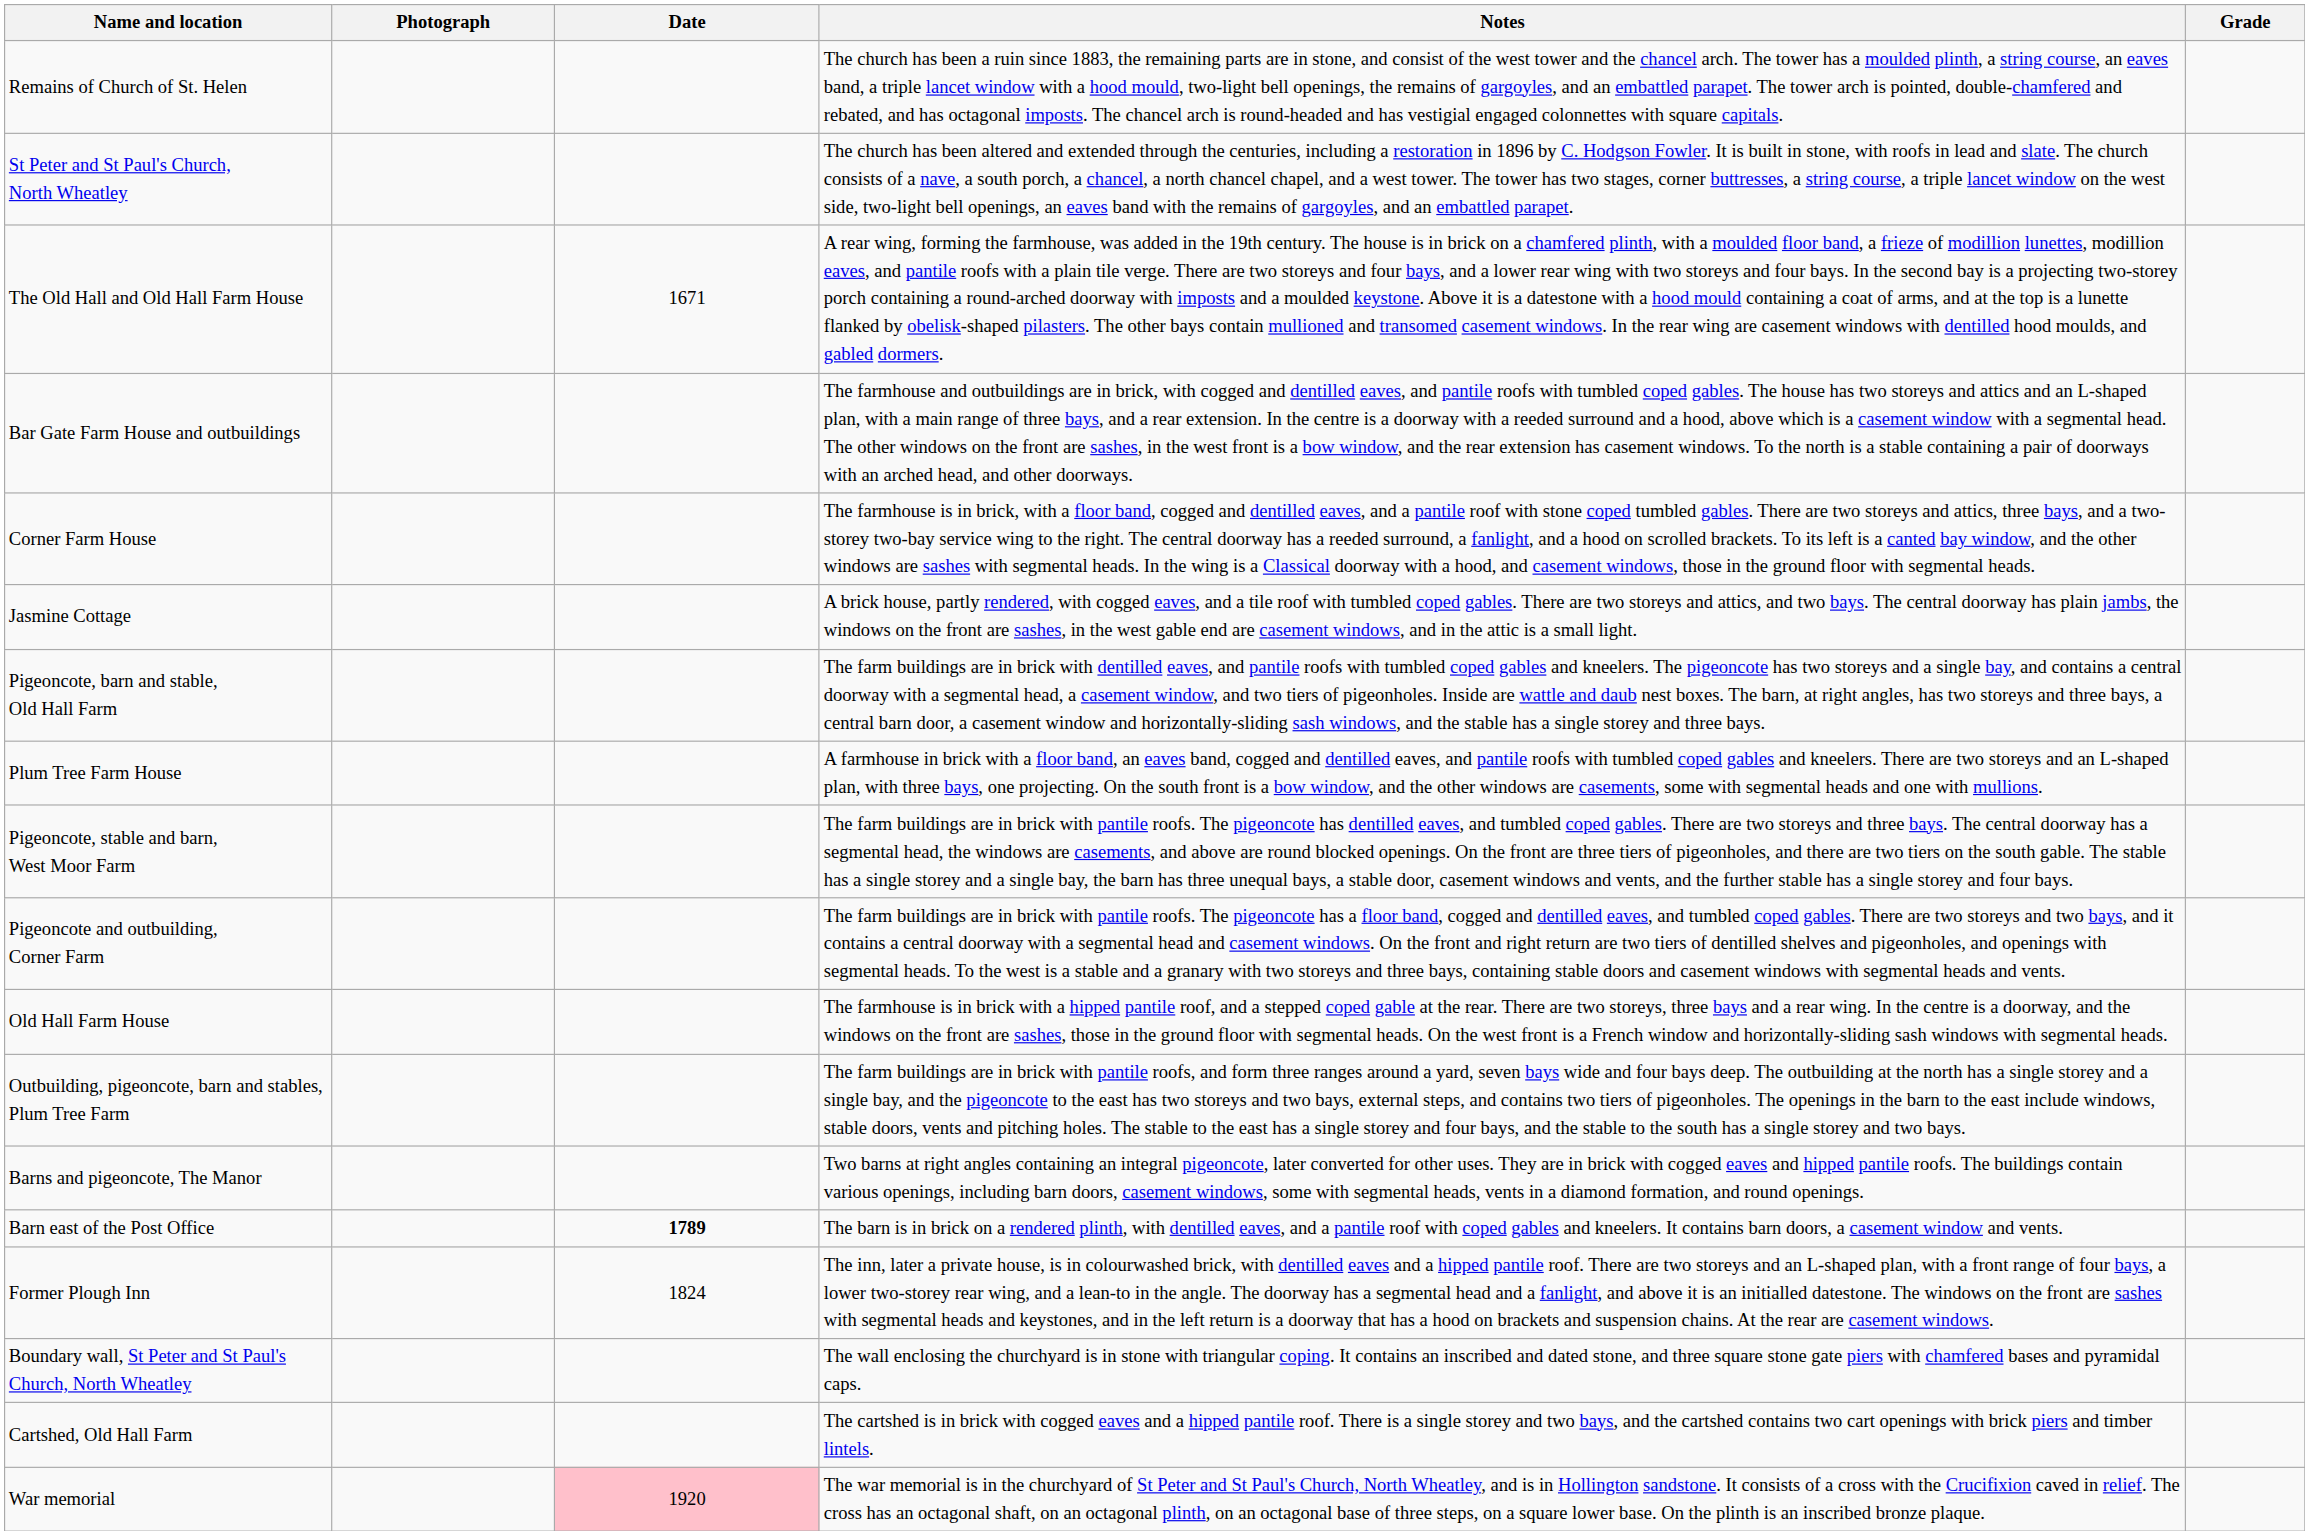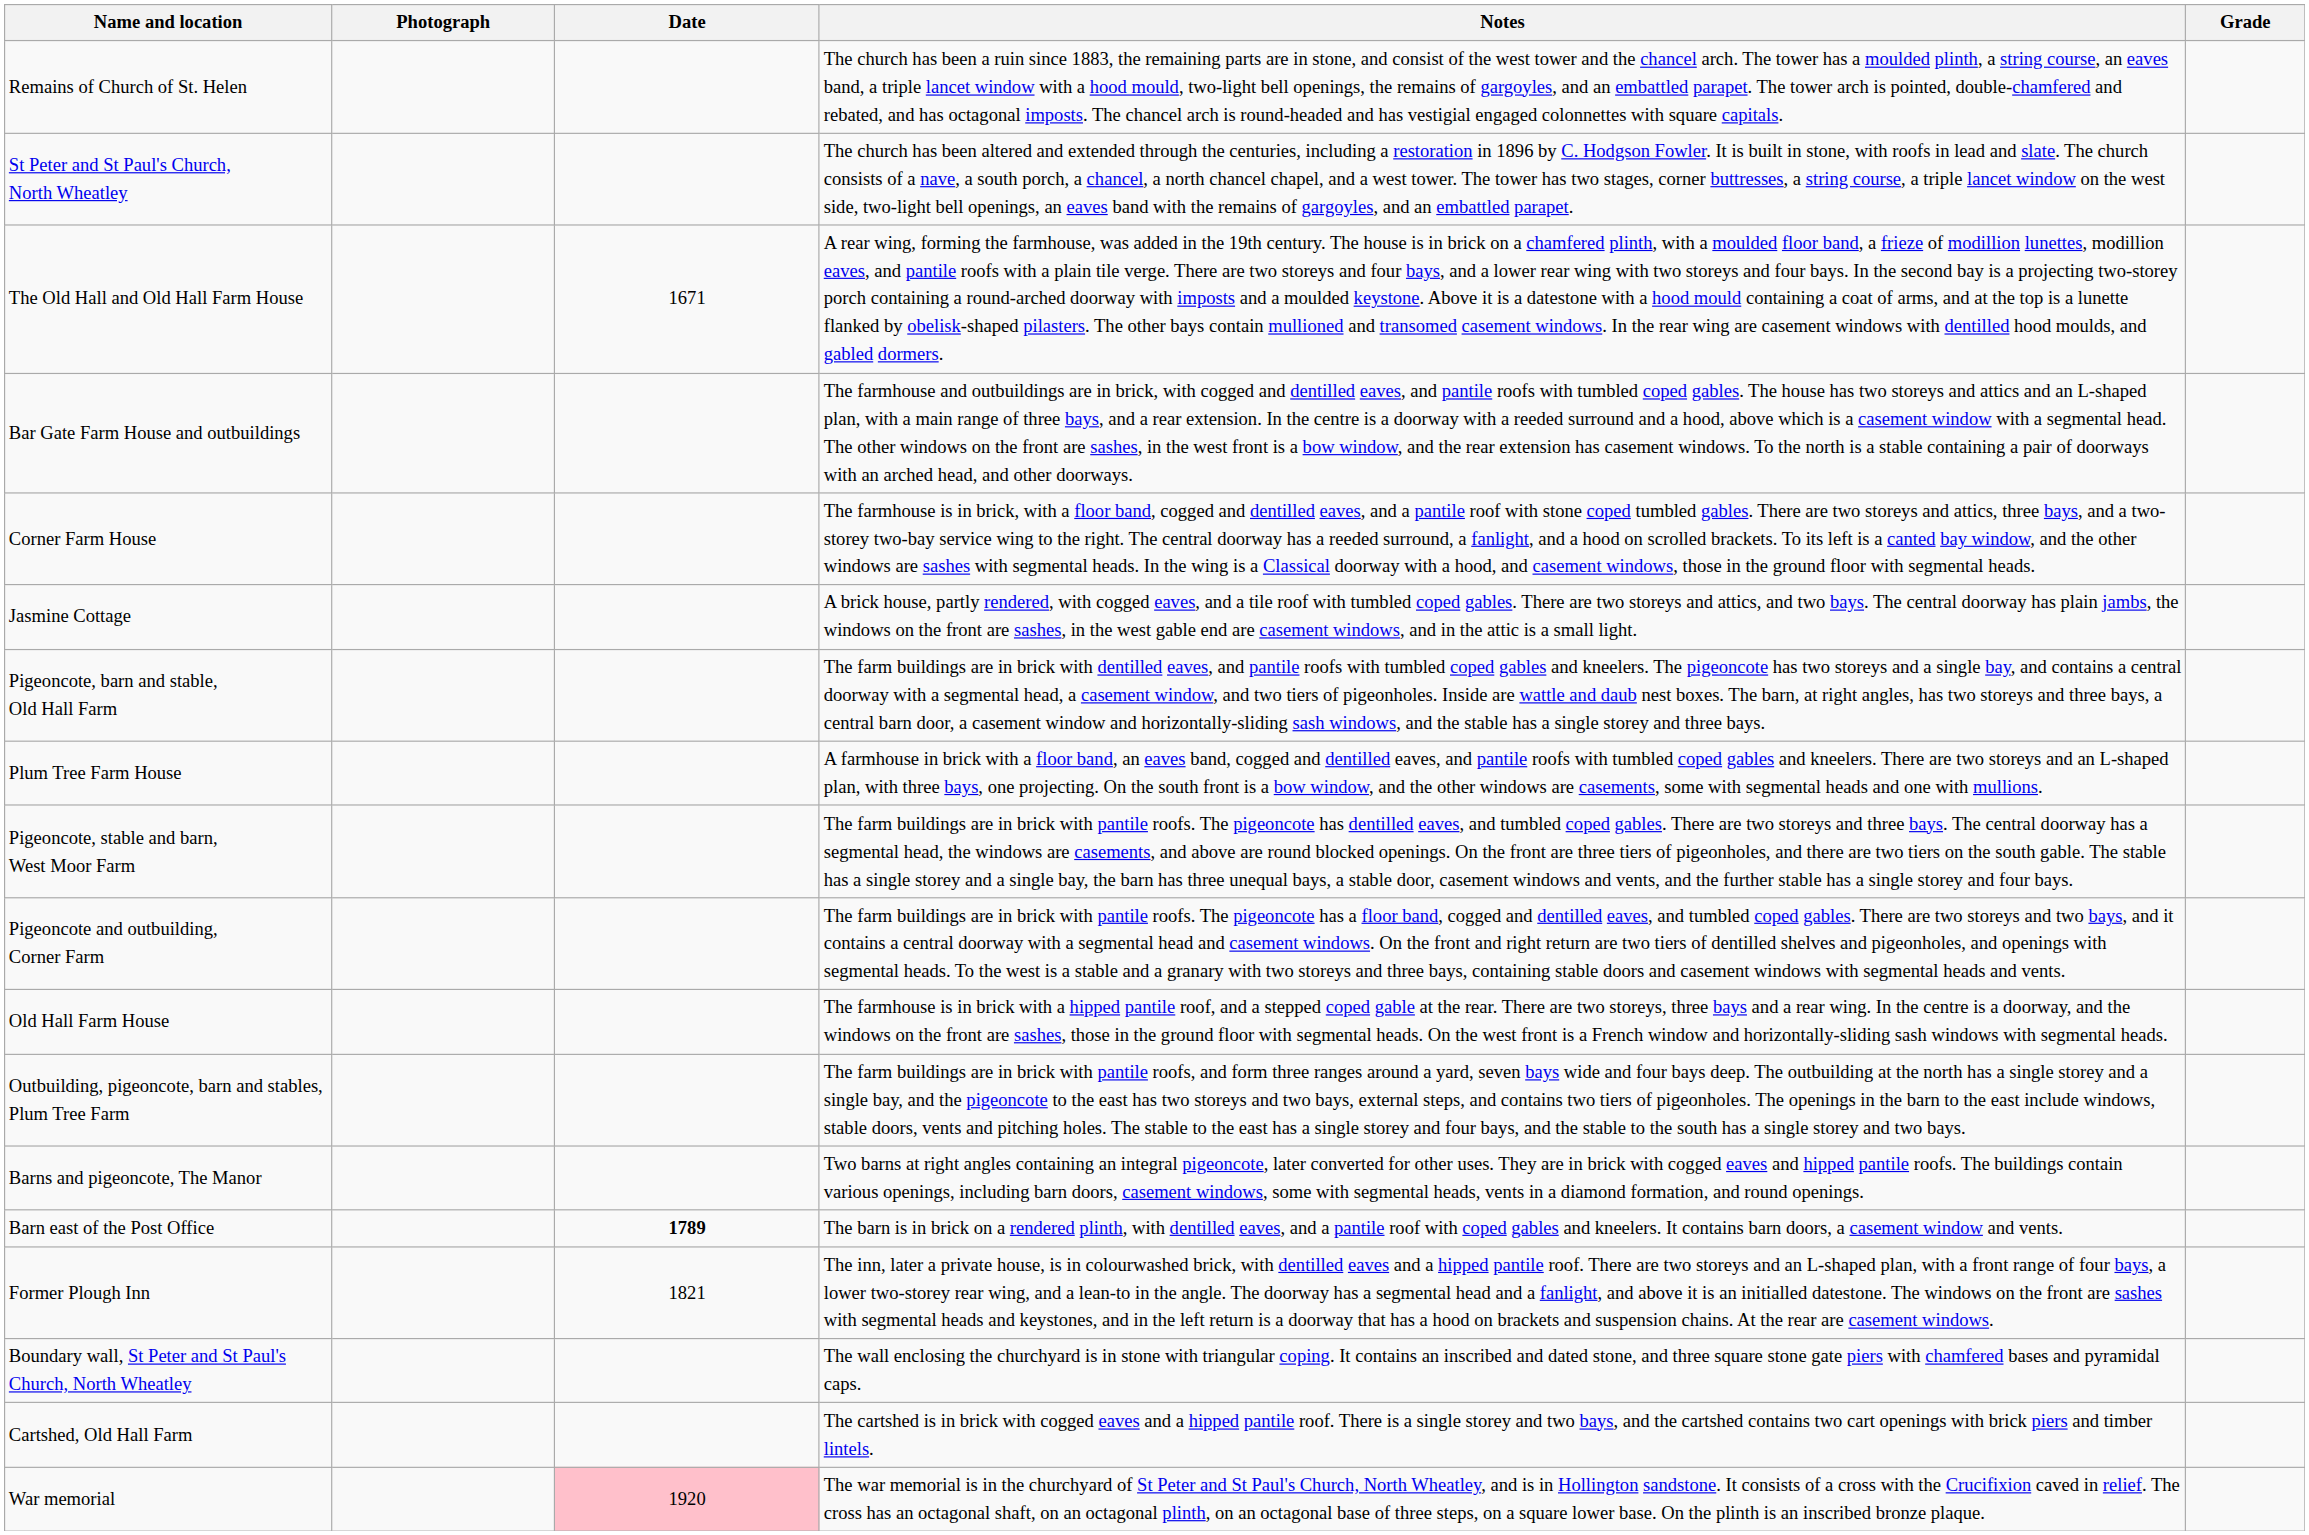 <table class="wikitable sortable plainrowheaders" style="width:100%; border:0px; text-align:left; line-height:150%">
 <tr>
 <th scope="col"  style="width:150px">Name and location</th>
 <th scope="col"  style="width:100px" class="unsortable">Photograph</th>
 <th scope="col"  style="width:120px">Date</th>
 <th scope="col"  style="width:650px" class="unsortable">Notes</th>
 <th scope="col"  style="width:50px">Grade</th>
 </tr>
 <tr>
 <td>Remains of Church of St. Helen<br><small></small></td>
 <td></td>
 <td align="center"></td>
 <td>The church has been a ruin since 1883, the remaining parts are in stone, and consist of the west tower and the <a href='#'>chancel</a> arch.  The tower has a <a href='#'>moulded</a> <a href='#'>plinth</a>, a <a href='#'>string course</a>, an <a href='#'>eaves</a> band, a triple <a href='#'>lancet window</a> with a <a href='#'>hood mould</a>, two-light bell openings, the remains of <a href='#'>gargoyles</a>, and an <a href='#'>embattled</a> <a href='#'>parapet</a>.  The tower arch is pointed, double-<a href='#'>chamfered</a> and rebated, and has octagonal <a href='#'>imposts</a>.  The chancel arch is round-headed and has vestigial engaged colonnettes with square <a href='#'>capitals</a>.</td>
 <td align="center" ></td>
 </tr>
 <tr>
 <td><a href='#'>St Peter and St Paul's Church,<br>North Wheatley</a><br><small></small></td>
 <td></td>
 <td align="center"></td>
 <td>The church has been altered and extended through the centuries, including a <a href='#'>restoration</a> in 1896 by <a href='#'>C. Hodgson Fowler</a>.  It is built in stone, with roofs in lead and <a href='#'>slate</a>.  The church consists of a <a href='#'>nave</a>, a south porch, a <a href='#'>chancel</a>, a north chancel chapel, and a west tower.  The tower has two stages, corner <a href='#'>buttresses</a>, a <a href='#'>string course</a>, a triple <a href='#'>lancet window</a> on the west side, two-light bell openings, an <a href='#'>eaves</a> band with the remains of <a href='#'>gargoyles</a>, and an <a href='#'>embattled</a> <a href='#'>parapet</a>.</td>
 <td align="center" ></td>
 </tr>
 <tr>
 <td>The Old Hall and Old Hall Farm House<br><small></small></td>
 <td></td>
 <td align="center">1671</td>
 <td>A rear wing, forming the farmhouse, was added in the 19th century.  The house is in brick on a <a href='#'>chamfered</a> <a href='#'>plinth</a>, with a <a href='#'>moulded</a> <a href='#'>floor band</a>, a <a href='#'>frieze</a> of <a href='#'>modillion</a> <a href='#'>lunettes</a>, modillion <a href='#'>eaves</a>, and <a href='#'>pantile</a> roofs with a plain tile verge.  There are two storeys and four <a href='#'>bays</a>, and a lower rear wing with two storeys and four bays.  In the second bay is a projecting two-storey porch containing a round-arched doorway with <a href='#'>imposts</a> and a moulded <a href='#'>keystone</a>.  Above it is a datestone with a <a href='#'>hood mould</a> containing a coat of arms, and at the top is a lunette flanked by <a href='#'>obelisk</a>-shaped <a href='#'>pilasters</a>.  The other bays contain <a href='#'>mullioned</a> and <a href='#'>transomed</a> <a href='#'>casement windows</a>.  In the rear wing are casement windows with <a href='#'>dentilled</a> hood moulds, and <a href='#'>gabled</a> <a href='#'>dormers</a>.</td>
 <td align="center" ></td>
 </tr>
 <tr>
 <td>Bar Gate Farm House and outbuildings<br><small></small></td>
 <td></td>
 <td align="center"></td>
 <td>The farmhouse and outbuildings are in brick, with cogged and <a href='#'>dentilled</a> <a href='#'>eaves</a>, and <a href='#'>pantile</a> roofs with tumbled <a href='#'>coped</a> <a href='#'>gables</a>.  The house has two storeys and attics and an L-shaped plan, with a main range of three <a href='#'>bays</a>, and a rear extension.  In the centre is a doorway with a reeded surround and a hood, above which is a <a href='#'>casement window</a> with a segmental head.  The other windows on the front are <a href='#'>sashes</a>, in the west front is a <a href='#'>bow window</a>, and the rear extension has casement windows.  To the north is a stable containing a pair of doorways with an arched head, and other doorways.</td>
 <td align="center" ></td>
 </tr>
 <tr>
 <td>Corner Farm House<br><small></small></td>
 <td></td>
 <td align="center"></td>
 <td>The farmhouse is in brick, with a <a href='#'>floor band</a>, cogged and <a href='#'>dentilled</a> <a href='#'>eaves</a>, and a <a href='#'>pantile</a> roof with stone <a href='#'>coped</a> tumbled <a href='#'>gables</a>.  There are two storeys and attics, three <a href='#'>bays</a>, and a two-storey two-bay service wing to the right.  The central doorway has a reeded surround, a <a href='#'>fanlight</a>, and a hood on scrolled brackets.  To its left is a <a href='#'>canted</a> <a href='#'>bay window</a>, and the other windows are <a href='#'>sashes</a> with segmental heads.  In the wing is a <a href='#'>Classical</a> doorway with a hood, and <a href='#'>casement windows</a>, those in the ground floor with segmental heads.</td>
 <td align="center" ></td>
 </tr>
 <tr>
 <td>Jasmine Cottage<br><small></small></td>
 <td></td>
 <td align="center"></td>
 <td>A brick house, partly <a href='#'>rendered</a>, with cogged <a href='#'>eaves</a>, and a tile roof with tumbled <a href='#'>coped</a> <a href='#'>gables</a>.  There are two storeys and attics, and two <a href='#'>bays</a>.  The central doorway has plain <a href='#'>jambs</a>, the windows on the front are <a href='#'>sashes</a>, in the west gable end are <a href='#'>casement windows</a>, and in the attic is a small light.</td>
 <td align="center" ></td>
 </tr>
 <tr>
 <td>Pigeoncote, barn and stable,<br>Old Hall Farm<br><small></small></td>
 <td></td>
 <td align="center"></td>
 <td>The farm buildings are in brick with <a href='#'>dentilled</a> <a href='#'>eaves</a>, and <a href='#'>pantile</a> roofs with tumbled <a href='#'>coped</a> <a href='#'>gables</a> and kneelers.  The <a href='#'>pigeoncote</a> has two storeys and a single <a href='#'>bay</a>, and contains a central doorway with a segmental head, a <a href='#'>casement window</a>, and two tiers of pigeonholes.  Inside are <a href='#'>wattle and daub</a> nest boxes.  The barn, at right angles, has two storeys and three bays, a central barn door, a casement window and horizontally-sliding <a href='#'>sash windows</a>, and the stable has a single storey and three bays.</td>
 <td align="center" ></td>
 </tr>
 <tr>
 <td>Plum Tree Farm House<br><small></small></td>
 <td></td>
 <td align="center"></td>
 <td>A farmhouse in brick with a <a href='#'>floor band</a>, an <a href='#'>eaves</a> band, cogged and <a href='#'>dentilled</a> eaves, and <a href='#'>pantile</a> roofs with tumbled <a href='#'>coped</a> <a href='#'>gables</a> and kneelers.  There are two storeys and an L-shaped plan, with three <a href='#'>bays</a>, one projecting.  On the south front is a <a href='#'>bow window</a>, and the other windows are <a href='#'>casements</a>, some with segmental heads and one with <a href='#'>mullions</a>.</td>
 <td align="center" ></td>
 </tr>
 <tr>
 <td>Pigeoncote, stable and barn,<br>West Moor Farm<br><small></small></td>
 <td></td>
 <td align="center"></td>
 <td>The farm buildings are in brick with <a href='#'>pantile</a> roofs.  The <a href='#'>pigeoncote</a> has <a href='#'>dentilled</a> <a href='#'>eaves</a>, and tumbled <a href='#'>coped</a> <a href='#'>gables</a>.  There are two storeys and three <a href='#'>bays</a>.  The central doorway has a segmental head, the windows are <a href='#'>casements</a>, and above are round blocked openings.  On the front are three tiers of pigeonholes, and there are two tiers on the south gable.  The stable has a single storey and a single bay, the barn has three unequal bays, a stable door, casement windows and vents, and the further stable has a single storey and four bays.</td>
 <td align="center" ></td>
 </tr>
 <tr>
 <td>Pigeoncote and outbuilding,<br>Corner Farm<br><small></small></td>
 <td></td>
 <td align="center"></td>
 <td>The farm buildings are in brick with <a href='#'>pantile</a> roofs.  The <a href='#'>pigeoncote</a> has a <a href='#'>floor band</a>, cogged and <a href='#'>dentilled</a> <a href='#'>eaves</a>, and tumbled <a href='#'>coped</a> <a href='#'>gables</a>.  There are two storeys and two <a href='#'>bays</a>, and it contains a central doorway with a segmental head and <a href='#'>casement windows</a>.  On the front and right return are two tiers of dentilled shelves and pigeonholes, and openings with segmental heads.  To the west is a stable and a granary with two storeys and three bays, containing stable doors and casement windows with segmental heads and vents.</td>
 <td align="center" ></td>
 </tr>
 <tr>
 <td>Old Hall Farm House<br><small></small></td>
 <td></td>
 <td align="center"></td>
 <td>The farmhouse is in brick with a <a href='#'>hipped</a> <a href='#'>pantile</a> roof, and a stepped <a href='#'>coped</a> <a href='#'>gable</a> at the rear.  There are two storeys, three <a href='#'>bays</a> and a rear wing.  In the centre is a doorway, and the windows on the front are <a href='#'>sashes</a>, those in the ground floor with segmental heads.  On the west front is a French window and horizontally-sliding sash windows with segmental heads.</td>
 <td align="center" ></td>
 </tr>
 <tr>
 <td>Outbuilding, pigeoncote, barn and stables, Plum Tree Farm<br><small></small></td>
 <td></td>
 <td align="center"></td>
 <td>The farm buildings are in brick with <a href='#'>pantile</a> roofs, and form three ranges around a yard, seven <a href='#'>bays</a> wide and four bays deep.  The outbuilding at the north has a single storey and a single bay, and the <a href='#'>pigeoncote</a> to the east has two storeys and two bays, external steps, and contains two tiers of pigeonholes.  The openings in the barn to the east include windows, stable doors, vents and pitching holes.  The stable to the east has a single storey and four bays, and the stable to the south has a single storey and two bays.</td>
 <td align="center" ></td>
 </tr>
 <tr>
 <td>Barns and pigeoncote, The Manor<br><small></small></td>
 <td></td>
 <td align="center"></td>
 <td>Two barns at right angles containing an integral <a href='#'>pigeoncote</a>, later converted for other uses.  They are in brick with cogged <a href='#'>eaves</a> and <a href='#'>hipped</a> <a href='#'>pantile</a> roofs.  The buildings contain various openings, including barn doors, <a href='#'>casement windows</a>, some with segmental heads, vents in a diamond formation, and round openings.</td>
 <td align="center" ></td>
 </tr>
 <tr>
 <td>Barn east of the Post Office<br><small></small></td>
 <td></td>
 <td align="center"><strong>1789</strong></td>
 <td>The barn is in brick on a <a href='#'>rendered</a> <a href='#'>plinth</a>, with <a href='#'>dentilled</a> <a href='#'>eaves</a>, and a <a href='#'>pantile</a> roof with <a href='#'>coped</a> <a href='#'>gables</a> and kneelers.  It contains barn doors, a <a href='#'>casement window</a> and vents.</td>
 <td align="center" ></td>
 </tr>
 <tr>
 <td>Former Plough Inn<br><small></small></td>
 <td></td>
-<td align="center">1824</td>
+<td align="center">1821</td>
 <td>The inn, later a private house, is in colourwashed brick, with <a href='#'>dentilled</a> <a href='#'>eaves</a> and a <a href='#'>hipped</a> <a href='#'>pantile</a> roof.  There are two storeys and an L-shaped plan, with a front range of four <a href='#'>bays</a>, a lower two-storey rear wing, and a lean-to in the angle. The doorway has a segmental head and a <a href='#'>fanlight</a>, and above it is an initialled datestone.  The windows on the front are <a href='#'>sashes</a> with segmental heads and keystones, and in the left return is a doorway that has a hood on brackets and suspension chains.  At the rear are <a href='#'>casement windows</a>.</td>
 <td align="center" ></td>
 </tr>
 <tr>
 <td>Boundary wall, <a href='#'>St Peter and St Paul's Church, North Wheatley</a><br><small></small></td>
 <td></td>
 <td align="center"></td>
 <td>The wall enclosing the churchyard is in stone with triangular <a href='#'>coping</a>.  It contains an inscribed and dated stone, and three square stone gate <a href='#'>piers</a> with <a href='#'>chamfered</a> bases and pyramidal caps.</td>
 <td align="center" ></td>
 </tr>
 <tr>
 <td>Cartshed, Old Hall Farm<br><small></small></td>
 <td></td>
 <td align="center"></td>
 <td>The cartshed is in brick with cogged <a href='#'>eaves</a> and a <a href='#'>hipped</a> <a href='#'>pantile</a> roof.  There is a single storey and two <a href='#'>bays</a>, and the cartshed contains two cart openings with brick <a href='#'>piers</a> and timber <a href='#'>lintels</a>.</td>
 <td align="center" ></td>
 </tr>
 <tr>
 <td>War memorial<br><small></small></td>
 <td></td>
 <td align="center" style="background: pink;">1920</td>
 <td>The war memorial is in the churchyard of <a href='#'>St Peter and St Paul's Church, North Wheatley</a>, and is in <a href='#'>Hollington</a> <a href='#'>sandstone</a>.  It consists of a cross with the <a href='#'>Crucifixion</a> caved in <a href='#'>relief</a>.  The cross has an octagonal shaft, on an octagonal <a href='#'>plinth</a>, on an octagonal base of three steps, on a square lower base.  On the plinth is an inscribed bronze plaque.</td>
 <td align="center" ></td>
 </tr>
 <tr>
 </tr>
 </table>
